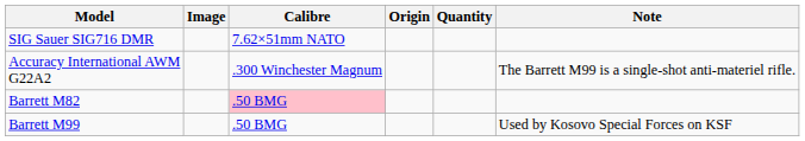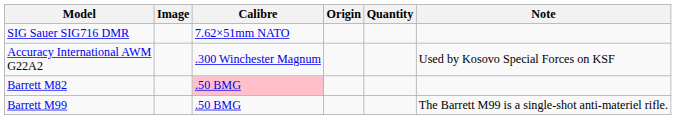 <table class="wikitable">
 <tr>
 <th>Model</th>
 <th>Image</th>
 <th>Calibre</th>
 <th>Origin</th>
 <th>Quantity</th>
 <th>Note</th>
 </tr>
 <tr>
 <td><a href='#'>SIG Sauer SIG716 DMR</a></td>
 <td></td>
 <td><a href='#'>7.62×51mm NATO</a></td>
 <td></td>
 <td></td>
 <td></td>
 </tr>
 <tr>
 <td><a href='#'>Accuracy International AWM</a><br>G22A2</td>
 <td></td>
 <td><a href='#'>.300 Winchester Magnum</a></td>
 <td></td>
 <td></td>
-<td>The Barrett M99 is a single-shot anti-materiel rifle.</td>
+<td>Used by Kosovo Special Forces on KSF </td>
 </tr>
 <tr>
 <td><a href='#'>Barrett M82</a></td>
 <td></td>
 <td style="background: pink;"><a href='#'>.50 BMG</a></td>
 <td></td>
 <td></td>
 <td></td>
 </tr>
 <tr>
 <td><a href='#'>Barrett M99</a></td>
 <td></td>
 <td><a href='#'>.50 BMG</a></td>
 <td></td>
 <td></td>
-<td>Used by Kosovo Special Forces on KSF </td>
+<td>The Barrett M99 is a single-shot anti-materiel rifle.</td>
 </tr>
 </table>
